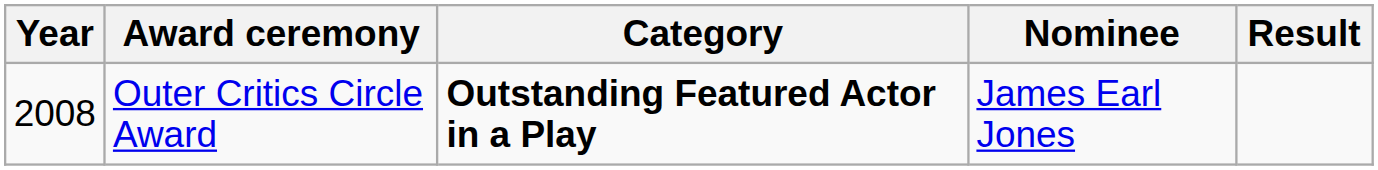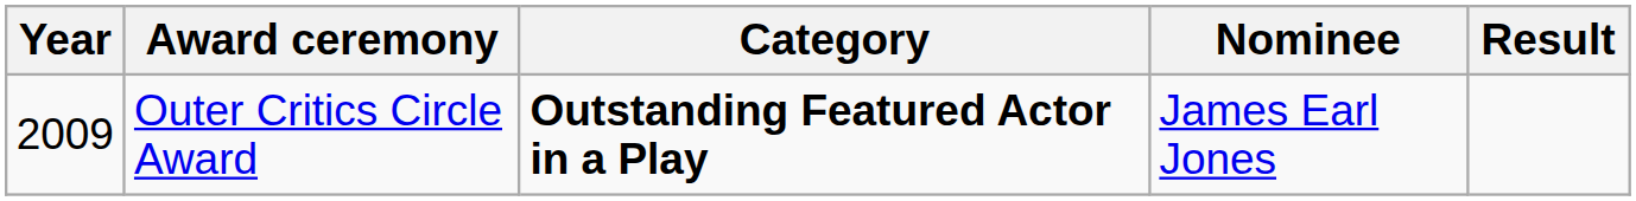 <table class="wikitable" width="95%">
 <tr>
 <th width="5%">Year</th>
 <th width="25%">Award ceremony</th>
 <th width="40%">Category</th>
 <th width="20%">Nominee</th>
 <th width="10%">Result</th>
 </tr>
 <tr>
-<td>2008</td>
+<td>2009</td>
 <td><a href='#'>Outer Critics Circle Award</a></td>
 <td><strong>Outstanding Featured Actor in a Play</strong></td>
 <td><a href='#'>James Earl Jones</a></td>
 <td></td>
 </tr>
 </table>
